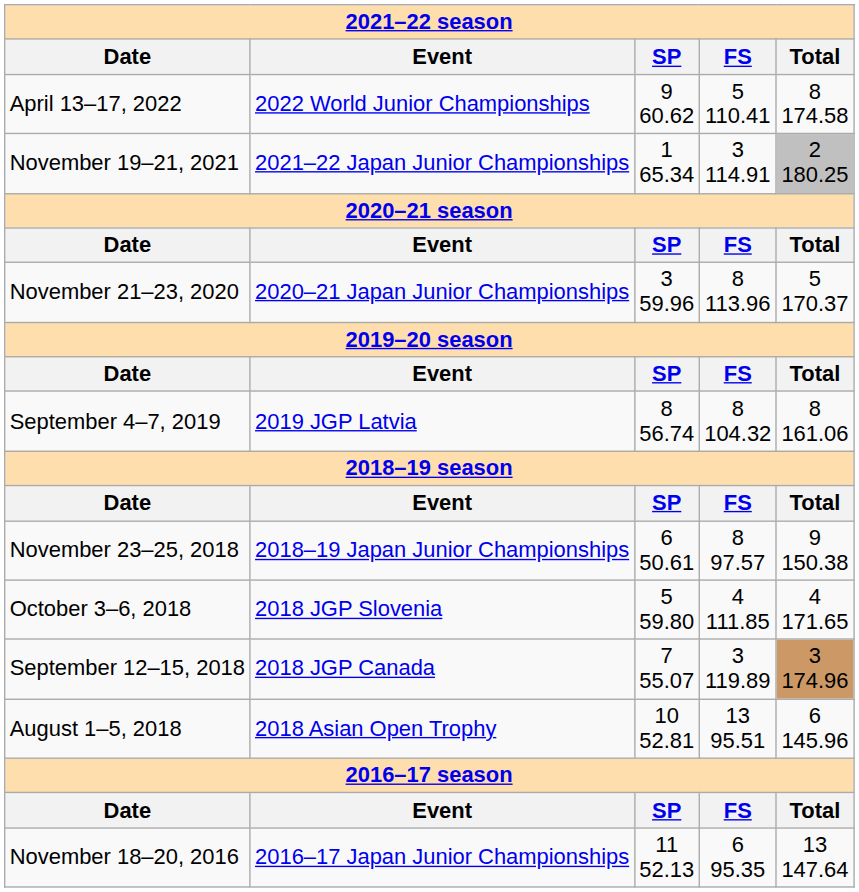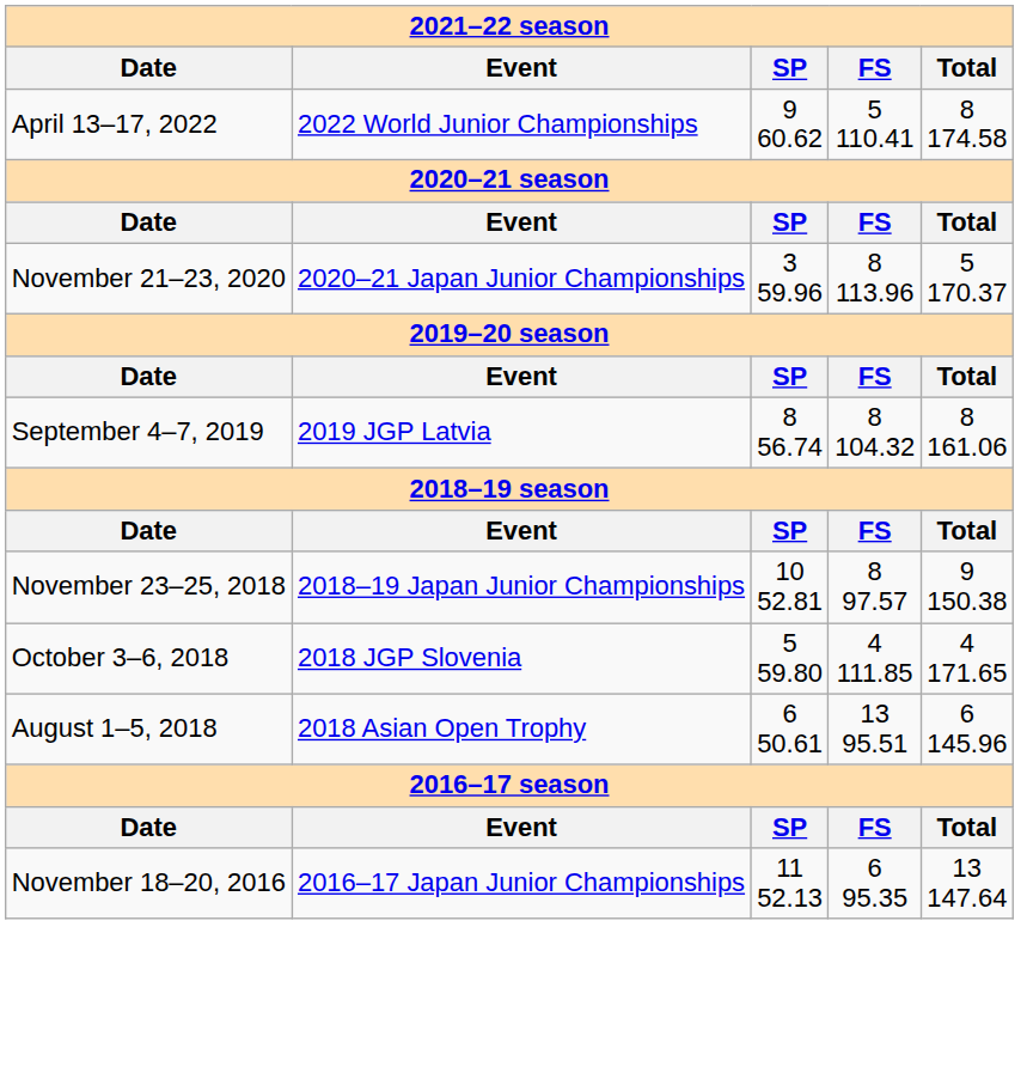 <table class="wikitable">
 <tr>
 <th style="background-color: #ffdead; " colspan=5 align=center><a href='#'>2021–22 season</a></th>
 </tr>
 <tr>
 <th>Date</th>
 <th>Event</th>
 <th><a href='#'>SP</a></th>
 <th><a href='#'>FS</a></th>
 <th>Total</th>
 </tr>
 <tr>
 <td>April 13–17, 2022</td>
 <td><a href='#'>2022 World Junior Championships</a></td>
 <td align=center>9 <br> 60.62</td>
 <td align=center>5 <br> 110.41</td>
 <td align=center>8 <br> 174.58</td>
-</tr>
-<tr>
-<td>November 19–21, 2021</td>
-<td><a href='#'>2021–22 Japan Junior Championships</a></td>
-<td align=center>1 <br> 65.34</td>
-<td align=center>3 <br> 114.91</td>
-<td align=center bgcolor=silver>2 <br> 180.25</td>
 </tr>
 <tr>
 <th style="background-color: #ffdead; " colspan=5 align=center><a href='#'>2020–21 season</a></th>
 </tr>
 <tr>
 <th>Date</th>
 <th>Event</th>
 <th><a href='#'>SP</a></th>
 <th><a href='#'>FS</a></th>
 <th>Total</th>
 </tr>
 <tr>
 <td>November 21–23, 2020</td>
 <td><a href='#'>2020–21 Japan Junior Championships</a></td>
 <td align=center>3 <br> 59.96</td>
 <td align=center>8 <br> 113.96</td>
 <td align=center>5 <br> 170.37</td>
 </tr>
 <tr>
 <th style="background-color: #ffdead; " colspan=5 align=center><a href='#'>2019–20 season</a></th>
 </tr>
 <tr>
 <th>Date</th>
 <th>Event</th>
 <th><a href='#'>SP</a></th>
 <th><a href='#'>FS</a></th>
 <th>Total</th>
 </tr>
 <tr>
 <td>September 4–7, 2019</td>
 <td><a href='#'>2019 JGP Latvia</a></td>
 <td align=center>8 <br> 56.74</td>
 <td align=center>8 <br> 104.32</td>
 <td align=center>8 <br> 161.06</td>
 </tr>
 <tr>
 <th style="background-color: #ffdead; " colspan=5 align=center><a href='#'>2018–19 season</a></th>
 </tr>
 <tr>
 <th>Date</th>
 <th>Event</th>
 <th><a href='#'>SP</a></th>
 <th><a href='#'>FS</a></th>
 <th>Total</th>
 </tr>
 <tr>
 <td>November 23–25, 2018</td>
 <td><a href='#'>2018–19 Japan Junior Championships</a></td>
-<td align=center>6 <br> 50.61</td>
+<td align=center>10 <br> 52.81</td>
 <td align=center>8 <br> 97.57</td>
 <td align=center>9 <br> 150.38</td>
 </tr>
 <tr>
 <td>October 3–6, 2018</td>
 <td><a href='#'>2018 JGP Slovenia</a></td>
 <td align=center>5 <br> 59.80</td>
 <td align=center>4 <br> 111.85</td>
 <td align=center>4 <br> 171.65</td>
 </tr>
 <tr>
-<td>September 12–15, 2018</td>
-<td><a href='#'>2018 JGP Canada</a></td>
-<td align=center>7 <br> 55.07</td>
-<td align=center>3 <br> 119.89</td>
-<td align=center bgcolor=cc9966>3 <br> 174.96</td>
-</tr>
-<tr>
 <td>August 1–5, 2018</td>
 <td><a href='#'>2018 Asian Open Trophy</a></td>
-<td align=center>10 <br> 52.81</td>
+<td align=center>6 <br> 50.61</td>
 <td align=center>13 <br> 95.51</td>
 <td align=center>6 <br> 145.96</td>
 </tr>
 <tr>
 <th style="background-color: #ffdead; " colspan=5 align=center><a href='#'>2016–17 season</a></th>
 </tr>
 <tr>
 <th>Date</th>
 <th>Event</th>
 <th><a href='#'>SP</a></th>
 <th><a href='#'>FS</a></th>
 <th>Total</th>
 </tr>
 <tr>
 <td>November 18–20, 2016</td>
 <td><a href='#'>2016–17 Japan Junior Championships</a></td>
 <td align=center>11 <br> 52.13</td>
 <td align=center>6 <br> 95.35</td>
 <td align=center>13 <br> 147.64</td>
 </tr>
 </table>
